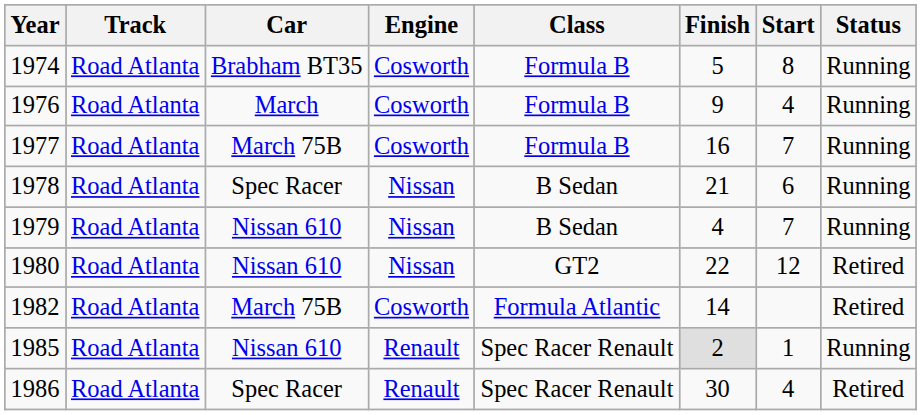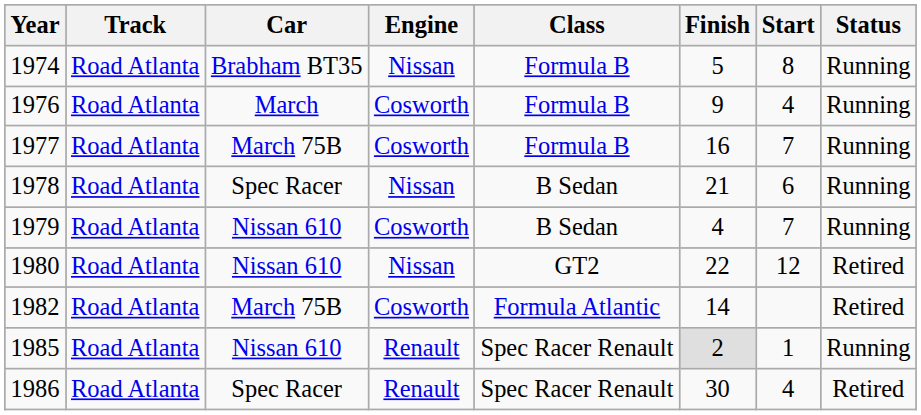 <table class="wikitable" style="text-align:center; font-size:90%">
 <tr>
 <th>Year</th>
 <th>Track</th>
 <th>Car</th>
 <th>Engine</th>
 <th>Class</th>
 <th>Finish</th>
 <th>Start</th>
 <th>Status</th>
 </tr>
 <tr>
 <td>1974</td>
 <td><a href='#'>Road Atlanta</a></td>
 <td><a href='#'>Brabham</a> BT35</td>
-<td><a href='#'>Cosworth</a></td>
+<td><a href='#'>Nissan</a></td>
 <td><a href='#'>Formula B</a></td>
 <td>5</td>
 <td>8</td>
 <td>Running</td>
 </tr>
 <tr>
 <td>1976</td>
 <td><a href='#'>Road Atlanta</a></td>
 <td><a href='#'>March</a></td>
 <td><a href='#'>Cosworth</a></td>
 <td><a href='#'>Formula B</a></td>
 <td>9</td>
 <td>4</td>
 <td>Running</td>
 </tr>
 <tr>
 <td>1977</td>
 <td><a href='#'>Road Atlanta</a></td>
 <td><a href='#'>March</a> 75B</td>
 <td><a href='#'>Cosworth</a></td>
 <td><a href='#'>Formula B</a></td>
 <td>16</td>
 <td>7</td>
 <td>Running</td>
 </tr>
 <tr>
 <td>1978</td>
 <td><a href='#'>Road Atlanta</a></td>
 <td>Spec Racer</td>
 <td><a href='#'>Nissan</a></td>
 <td>B Sedan</td>
 <td>21</td>
 <td>6</td>
 <td>Running</td>
 </tr>
 <tr>
 <td>1979</td>
 <td><a href='#'>Road Atlanta</a></td>
 <td><a href='#'>Nissan 610</a></td>
-<td><a href='#'>Nissan</a></td>
+<td><a href='#'>Cosworth</a></td>
 <td>B Sedan</td>
 <td>4</td>
 <td>7</td>
 <td>Running</td>
 </tr>
 <tr>
 <td>1980</td>
 <td><a href='#'>Road Atlanta</a></td>
 <td><a href='#'>Nissan 610</a></td>
 <td><a href='#'>Nissan</a></td>
 <td>GT2</td>
 <td>22</td>
 <td>12</td>
 <td>Retired</td>
 </tr>
 <tr>
 <td>1982</td>
 <td><a href='#'>Road Atlanta</a></td>
 <td><a href='#'>March</a> 75B</td>
 <td><a href='#'>Cosworth</a></td>
 <td><a href='#'>Formula Atlantic</a></td>
 <td>14</td>
 <td></td>
 <td>Retired</td>
 </tr>
 <tr>
 <td>1985</td>
 <td><a href='#'>Road Atlanta</a></td>
 <td><a href='#'>Nissan 610</a></td>
 <td><a href='#'>Renault</a></td>
 <td>Spec Racer Renault</td>
 <td style="background:#DFDFDF;">2</td>
 <td>1</td>
 <td>Running</td>
 </tr>
 <tr>
 <td>1986</td>
 <td><a href='#'>Road Atlanta</a></td>
 <td>Spec Racer</td>
 <td><a href='#'>Renault</a></td>
 <td>Spec Racer Renault</td>
 <td>30</td>
 <td>4</td>
 <td>Retired</td>
 </tr>
 </table>
